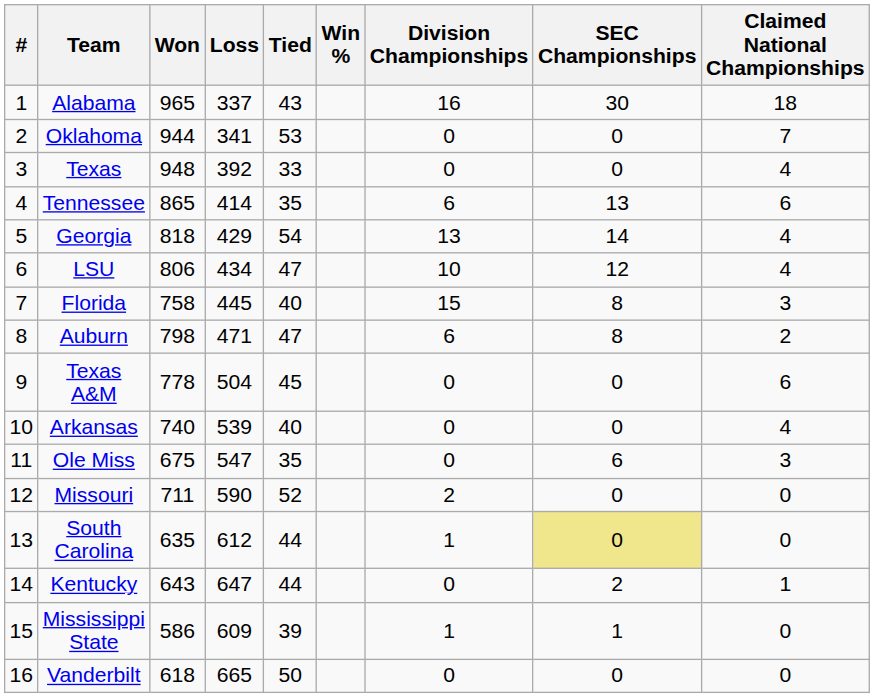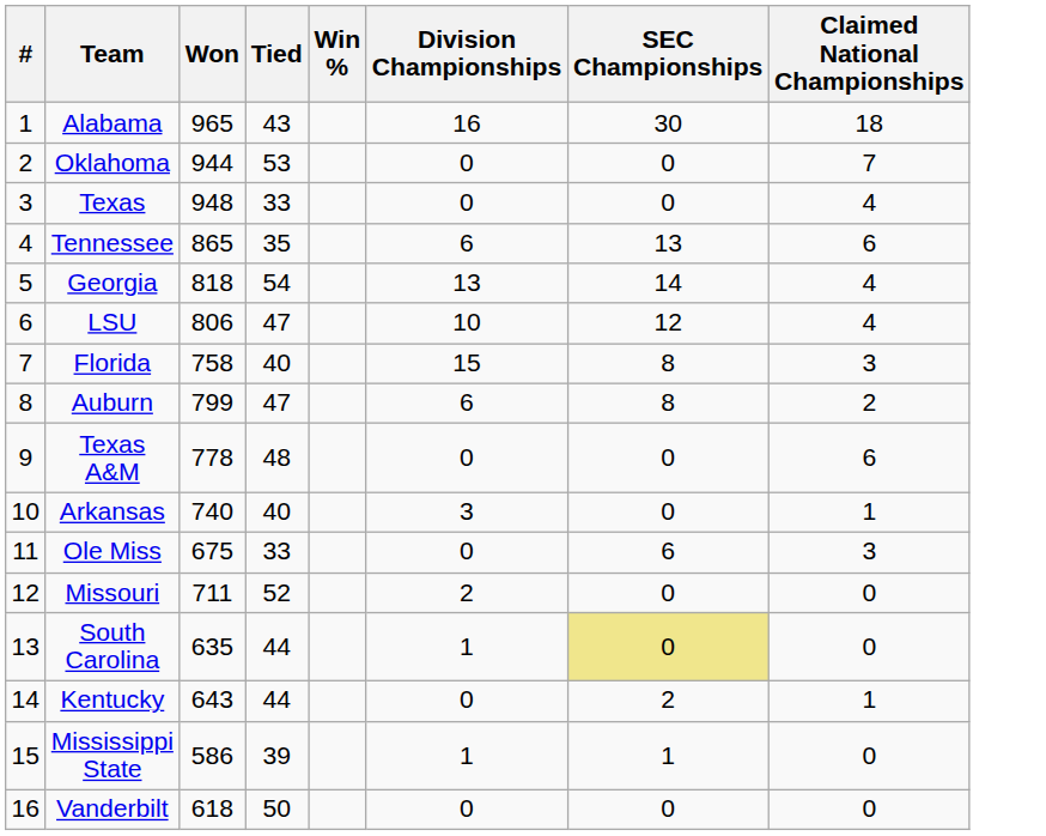 <table class="wikitable sortable" style="text-align:center">
 <tr>
 <th scope="col">#</th>
 <th scope="col">Team</th>
 <th scope="col">Won</th>
-<th scope="col">Loss</th>
 <th scope="col">Tied</th>
 <th scope="col">Win %</th>
 <th scope="col">Division<br>Championships</th>
 <th scope="col">SEC<br>Championships</th>
 <th scope="col">Claimed National<br>Championships</th>
 </tr>
 <tr>
 <td>1</td>
 <td><a href='#'>Alabama</a></td>
 <td>965</td>
-<td>337</td>
 <td>43</td>
 <td></td>
 <td>16</td>
 <td>30</td>
 <td>18</td>
 </tr>
 <tr>
 <td>2</td>
 <td><a href='#'>Oklahoma</a></td>
 <td>944</td>
-<td>341</td>
 <td>53</td>
 <td></td>
 <td>0</td>
 <td>0</td>
 <td>7</td>
 </tr>
 <tr>
 <td>3</td>
 <td><a href='#'>Texas</a></td>
 <td>948</td>
-<td>392</td>
 <td>33</td>
 <td></td>
 <td>0</td>
 <td>0</td>
 <td>4</td>
 </tr>
 <tr>
 <td>4</td>
 <td><a href='#'>Tennessee</a></td>
 <td>865</td>
-<td>414</td>
 <td>35</td>
 <td></td>
 <td>6</td>
 <td>13</td>
 <td>6</td>
 </tr>
 <tr>
 <td>5</td>
 <td><a href='#'>Georgia</a></td>
 <td>818</td>
-<td>429</td>
 <td>54</td>
 <td></td>
 <td>13</td>
 <td>14</td>
 <td>4</td>
 </tr>
 <tr>
 <td>6</td>
 <td><a href='#'>LSU</a></td>
 <td>806</td>
-<td>434</td>
 <td>47</td>
 <td></td>
 <td>10</td>
 <td>12</td>
 <td>4</td>
 </tr>
 <tr>
 <td>7</td>
 <td><a href='#'>Florida</a></td>
 <td>758</td>
-<td>445</td>
 <td>40</td>
 <td></td>
 <td>15</td>
 <td>8</td>
 <td>3</td>
 </tr>
 <tr>
 <td>8</td>
 <td><a href='#'>Auburn</a></td>
-<td>798</td>
-<td>471</td>
+<td>799</td>
 <td>47</td>
 <td></td>
 <td>6</td>
 <td>8</td>
 <td>2</td>
 </tr>
 <tr>
 <td>9</td>
 <td><a href='#'>Texas A&M</a></td>
 <td>778</td>
-<td>504</td>
-<td>45</td>
+<td>48</td>
 <td></td>
 <td>0</td>
 <td>0</td>
 <td>6</td>
 </tr>
 <tr>
 <td>10</td>
 <td><a href='#'>Arkansas</a></td>
 <td>740</td>
-<td>539</td>
 <td>40</td>
 <td></td>
+<td>3</td>
 <td>0</td>
-<td>0</td>
-<td>4</td>
+<td>1</td>
 </tr>
 <tr>
 <td>11</td>
 <td><a href='#'>Ole Miss</a></td>
 <td>675</td>
-<td>547</td>
-<td>35</td>
+<td>33</td>
 <td></td>
 <td>0</td>
 <td>6</td>
 <td>3</td>
 </tr>
 <tr>
 <td>12</td>
 <td><a href='#'>Missouri</a></td>
 <td>711</td>
-<td>590</td>
 <td>52</td>
 <td></td>
 <td>2</td>
 <td>0</td>
 <td>0</td>
 </tr>
 <tr>
 <td>13</td>
 <td><a href='#'>South Carolina</a></td>
 <td>635</td>
-<td>612</td>
 <td>44</td>
 <td></td>
 <td>1</td>
 <td style="background: khaki;">0</td>
 <td>0</td>
 </tr>
 <tr>
 <td>14</td>
 <td><a href='#'>Kentucky</a></td>
 <td>643</td>
-<td>647</td>
 <td>44</td>
 <td></td>
 <td>0</td>
 <td>2</td>
 <td>1</td>
 </tr>
 <tr>
 <td>15</td>
 <td><a href='#'>Mississippi State</a></td>
 <td>586</td>
-<td>609</td>
 <td>39</td>
 <td></td>
 <td>1</td>
 <td>1</td>
 <td>0</td>
 </tr>
 <tr>
 <td>16</td>
 <td><a href='#'>Vanderbilt</a></td>
 <td>618</td>
-<td>665</td>
 <td>50</td>
 <td></td>
 <td>0</td>
 <td>0</td>
 <td>0</td>
 </tr>
 </table>
